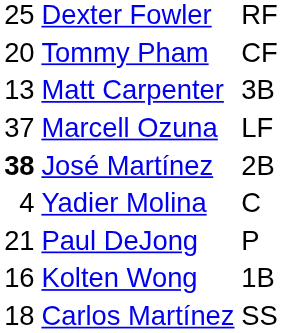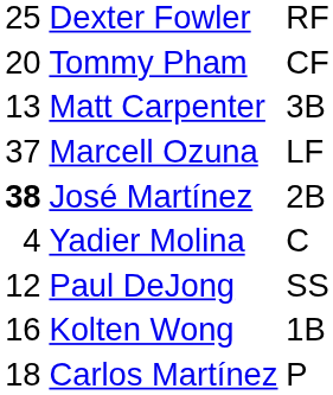 <table>
 <tr>
 <td>25</td>
 <td><a href='#'>Dexter Fowler</a></td>
 <td>RF</td>
 </tr>
 <tr>
 <td>20</td>
 <td><a href='#'>Tommy Pham</a></td>
 <td>CF</td>
 </tr>
 <tr>
 <td>13</td>
 <td><a href='#'>Matt Carpenter</a></td>
 <td>3B</td>
 </tr>
 <tr>
 <td>37</td>
 <td><a href='#'>Marcell Ozuna</a></td>
 <td>LF</td>
 </tr>
 <tr>
 <td><strong>38</strong></td>
 <td><a href='#'>José Martínez</a></td>
 <td>2B</td>
 </tr>
 <tr>
 <td>  4</td>
 <td><a href='#'>Yadier Molina</a></td>
 <td>C</td>
 </tr>
 <tr>
-<td>21</td>
+<td>12</td>
 <td><a href='#'>Paul DeJong</a></td>
-<td>P</td>
+<td>SS</td>
 </tr>
 <tr>
 <td>16</td>
 <td><a href='#'>Kolten Wong</a></td>
 <td>1B</td>
 </tr>
 <tr>
 <td>18</td>
 <td><a href='#'>Carlos Martínez</a></td>
-<td>SS</td>
+<td>P</td>
 </tr>
 </table>
